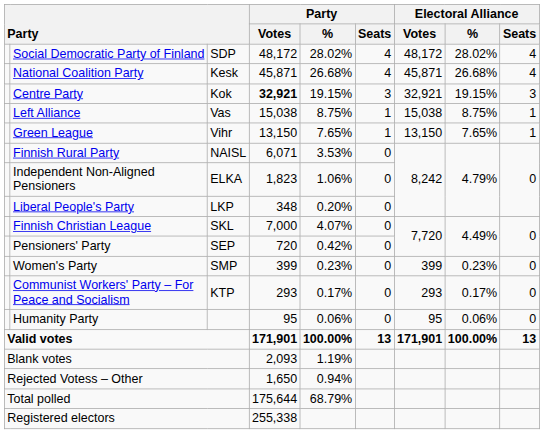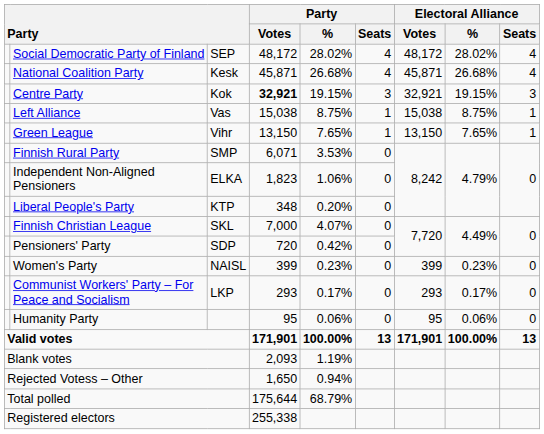 <table class="wikitable" border="1" style="text-align:right;">
 <tr>
 <th style="text-align:left;" valign=bottom rowspan=2 colspan=3>Party</th>
 <th colspan=3>Party</th>
 <th colspan=3>Electoral Alliance</th>
 </tr>
 <tr>
 <th align=center valign=bottom width="50">Votes</th>
 <th align=center valign=bottom width="50">%</th>
 <th align=center valign=bottom width="50">Seats</th>
 <th align=center valign=bottom width="50">Votes</th>
 <th align=center valign=bottom width="50">%</th>
 <th align=center valign=bottom width="50">Seats</th>
 </tr>
 <tr>
 <td></td>
 <td align=left style="white-space: nowrap;"><a href='#'>Social Democratic Party of Finland</a></td>
-<td align=left>SDP</td>
+<td align=left>SEP</td>
 <td>48,172</td>
 <td>28.02%</td>
 <td>4</td>
 <td>48,172</td>
 <td>28.02%</td>
 <td>4</td>
 </tr>
 <tr>
 <td></td>
 <td align=left><a href='#'>National Coalition Party</a></td>
 <td align=left>Kesk</td>
 <td>45,871</td>
 <td>26.68%</td>
 <td>4</td>
 <td>45,871</td>
 <td>26.68%</td>
 <td>4</td>
 </tr>
 <tr>
 <td></td>
 <td align=left><a href='#'>Centre Party</a></td>
 <td align=left>Kok</td>
 <td><strong>32,921</strong></td>
 <td>19.15%</td>
 <td>3</td>
 <td>32,921</td>
 <td>19.15%</td>
 <td>3</td>
 </tr>
 <tr>
 <td></td>
 <td align=left><a href='#'>Left Alliance</a></td>
 <td align=left>Vas</td>
 <td>15,038</td>
 <td>8.75%</td>
 <td>1</td>
 <td>15,038</td>
 <td>8.75%</td>
 <td>1</td>
 </tr>
 <tr>
 <td></td>
 <td align=left><a href='#'>Green League</a></td>
 <td align=left>Vihr</td>
 <td>13,150</td>
 <td>7.65%</td>
 <td>1</td>
 <td>13,150</td>
 <td>7.65%</td>
 <td>1</td>
 </tr>
 <tr>
 <td></td>
 <td align=left><a href='#'>Finnish Rural Party</a></td>
-<td align=left>NAISL</td>
+<td align=left>SMP</td>
 <td>6,071</td>
 <td>3.53%</td>
 <td>0</td>
 <td rowspan=3>8,242</td>
 <td rowspan=3>4.79%</td>
 <td rowspan=3>0</td>
 </tr>
 <tr>
 <td></td>
 <td align=left>Independent Non-Aligned Pensioners</td>
 <td align=left>ELKA</td>
 <td>1,823</td>
 <td>1.06%</td>
 <td>0</td>
 </tr>
 <tr>
 <td></td>
 <td align=left><a href='#'>Liberal People's Party</a></td>
-<td align=left>LKP</td>
+<td align=left>KTP</td>
 <td>348</td>
 <td>0.20%</td>
 <td>0</td>
 </tr>
 <tr>
 <td></td>
 <td align=left><a href='#'>Finnish Christian League</a></td>
 <td align=left>SKL</td>
 <td>7,000</td>
 <td>4.07%</td>
 <td>0</td>
 <td rowspan=2>7,720</td>
 <td rowspan=2>4.49%</td>
 <td rowspan=2>0</td>
 </tr>
 <tr>
 <td></td>
 <td align=left>Pensioners' Party</td>
-<td align=left>SEP</td>
+<td align=left>SDP</td>
 <td>720</td>
 <td>0.42%</td>
 <td>0</td>
 </tr>
 <tr>
 <td></td>
 <td align=left>Women's Party</td>
-<td align=left>SMP</td>
+<td align=left>NAISL</td>
 <td>399</td>
 <td>0.23%</td>
 <td>0</td>
 <td>399</td>
 <td>0.23%</td>
 <td>0</td>
 </tr>
 <tr>
 <td></td>
 <td align=left><a href='#'>Communist Workers' Party – For Peace and Socialism</a></td>
-<td align=left>KTP</td>
+<td align=left>LKP</td>
 <td>293</td>
 <td>0.17%</td>
 <td>0</td>
 <td>293</td>
 <td>0.17%</td>
 <td>0</td>
 </tr>
 <tr>
 <td></td>
 <td align=left>Humanity Party</td>
 <td align=left></td>
 <td>95</td>
 <td>0.06%</td>
 <td>0</td>
 <td>95</td>
 <td>0.06%</td>
 <td>0</td>
 </tr>
 <tr style="font-weight:bold">
 <td align=left colspan=3>Valid votes</td>
 <td>171,901</td>
 <td>100.00%</td>
 <td>13</td>
 <td>171,901</td>
 <td>100.00%</td>
 <td>13</td>
 </tr>
 <tr>
 <td align=left colspan=3>Blank votes</td>
 <td>2,093</td>
 <td>1.19%</td>
 <td></td>
 <td></td>
 <td></td>
 <td></td>
 </tr>
 <tr>
 <td align=left colspan=3>Rejected Votess – Other</td>
 <td>1,650</td>
 <td>0.94%</td>
 <td></td>
 <td></td>
 <td></td>
 <td></td>
 </tr>
 <tr>
 <td align=left colspan=3>Total polled</td>
 <td>175,644</td>
 <td>68.79%</td>
 <td></td>
 <td></td>
 <td></td>
 <td></td>
 </tr>
 <tr>
 <td align=left colspan=3>Registered electors</td>
 <td>255,338</td>
 <td></td>
 <td></td>
 <td></td>
 <td></td>
 <td></td>
 </tr>
 </table>
